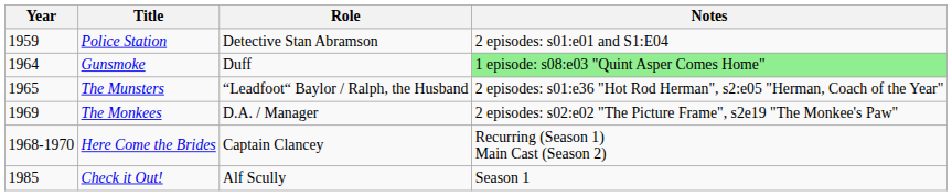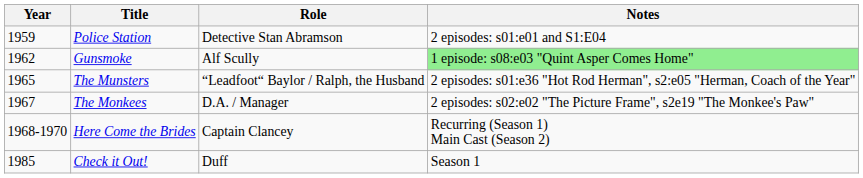 <table class="wikitable sortable">
 <tr>
 <th>Year</th>
 <th>Title</th>
 <th>Role</th>
 <th class="unsortable">Notes</th>
 </tr>
 <tr>
 <td>1959</td>
 <td><em><a href='#'>Police Station</a></em></td>
 <td>Detective Stan Abramson</td>
 <td>2 episodes: s01:e01 and S1:E04</td>
 </tr>
 <tr>
-<td>1964</td>
+<td>1962</td>
 <td><em><a href='#'>Gunsmoke</a></em></td>
-<td>Duff</td>
+<td>Alf Scully</td>
 <td style="background: lightgreen;">1 episode: s08:e03 "Quint Asper Comes Home"</td>
 </tr>
 <tr>
 <td>1965</td>
 <td data-sort-value="Munsters, The"><em><a href='#'>The Munsters</a></em></td>
 <td>“Leadfoot“ Baylor / Ralph, the Husband</td>
 <td>2 episodes: s01:e36 "Hot Rod Herman", s2:e05 "Herman, Coach of the Year"</td>
 </tr>
 <tr>
-<td>1969</td>
+<td>1967</td>
 <td data-sort-value="Monkees, The"><em><a href='#'>The Monkees</a></em></td>
 <td>D.A. / Manager</td>
 <td>2 episodes: s02:e02 "The Picture Frame", s2e19 "The Monkee's Paw"</td>
 </tr>
 <tr>
 <td>1968-1970</td>
 <td><em><a href='#'>Here Come the Brides</a></em></td>
 <td>Captain Clancey</td>
 <td>Recurring (Season 1)<br>Main Cast (Season 2)</td>
 </tr>
 <tr>
 <td>1985</td>
 <td><em><a href='#'>Check it Out!</a></em></td>
-<td>Alf Scully</td>
+<td>Duff</td>
 <td>Season 1</td>
 </tr>
 </table>
